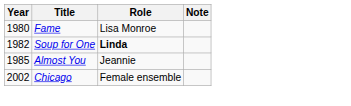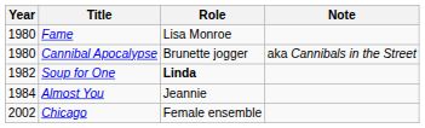 <table class="wikitable sortable">
 <tr>
 <th>Year</th>
 <th>Title</th>
 <th>Role</th>
 <th class="unsortable">Note</th>
 </tr>
 <tr>
 <td>1980</td>
 <td><em><a href='#'>Fame</a></em></td>
 <td>Lisa Monroe</td>
 <td></td>
 </tr>
 <tr>
+<td>1980</td>
+<td><em><a href='#'>Cannibal Apocalypse</a></em></td>
+<td>Brunette jogger</td>
+<td>aka <em>Cannibals in the Street</em></td>
+</tr>
+<tr>
 <td>1982</td>
 <td><em><a href='#'>Soup for One</a></em></td>
 <td><strong>Linda</strong></td>
 <td></td>
 </tr>
 <tr>
-<td>1985</td>
+<td>1984</td>
 <td><em><a href='#'>Almost You</a></em></td>
 <td>Jeannie</td>
 <td></td>
 </tr>
 <tr>
 <td>2002</td>
 <td><em><a href='#'>Chicago</a></em></td>
 <td>Female ensemble</td>
 <td></td>
 </tr>
 </table>
